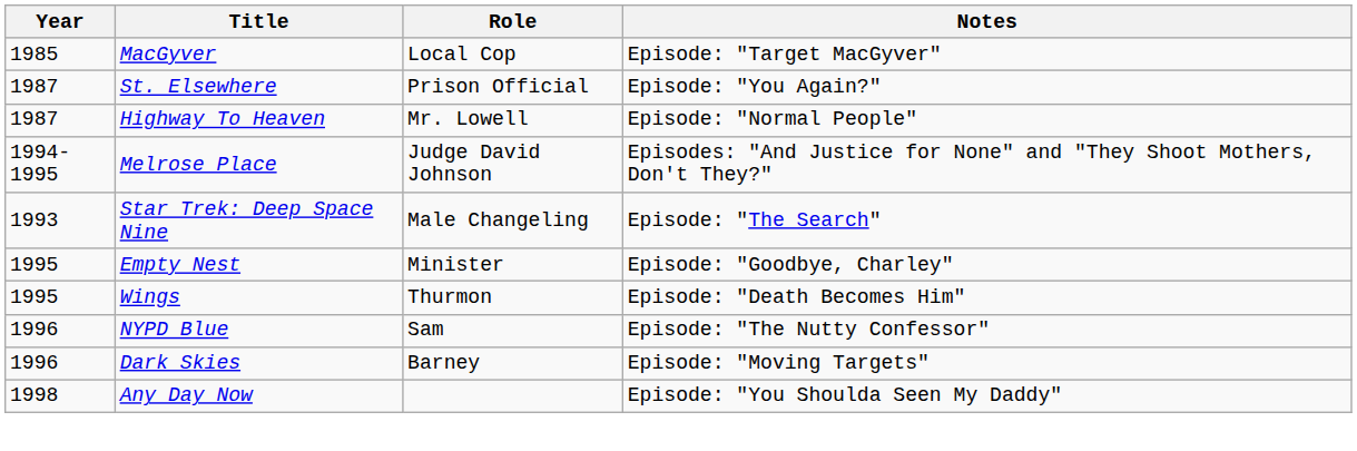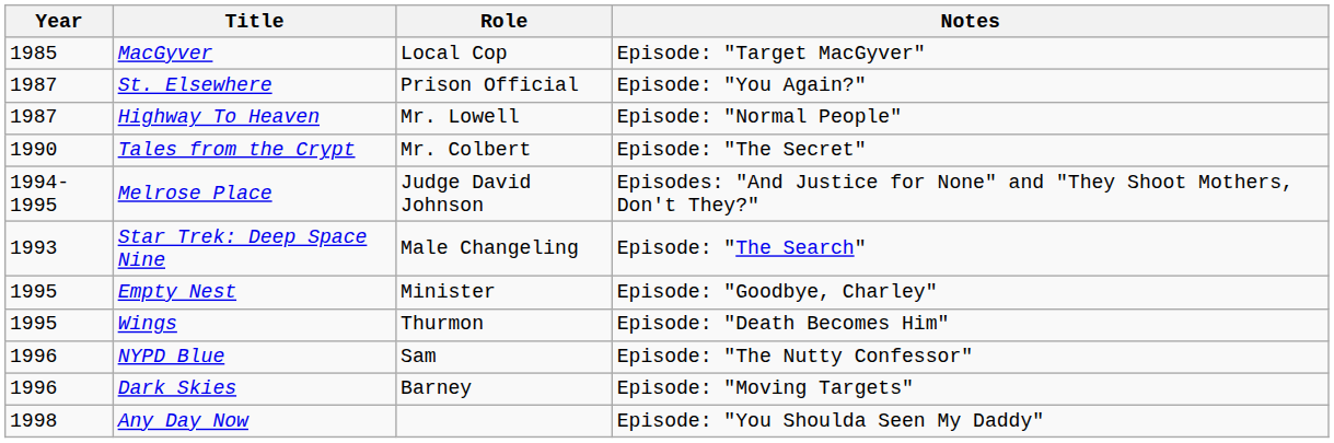 <table class="wikitable sortable">
 <tr>
 <th>Year</th>
 <th>Title</th>
 <th>Role</th>
 <th>Notes</th>
 </tr>
 <tr>
 <td>1985</td>
 <td><em><a href='#'>MacGyver</a></em></td>
 <td>Local Cop</td>
 <td>Episode: "Target MacGyver"</td>
 </tr>
 <tr>
 <td>1987</td>
 <td><em><a href='#'>St. Elsewhere</a></em></td>
 <td>Prison Official</td>
 <td>Episode: "You Again?"</td>
 </tr>
 <tr>
 <td>1987</td>
 <td><em><a href='#'>Highway To Heaven</a></em></td>
 <td>Mr. Lowell</td>
 <td>Episode: "Normal People"</td>
+</tr>
+<tr>
+<td>1990</td>
+<td><em><a href='#'>Tales from the Crypt</a></em></td>
+<td>Mr. Colbert</td>
+<td>Episode: "The Secret"</td>
 </tr>
 <tr>
 <td>1994-1995</td>
 <td><em><a href='#'>Melrose Place</a></em></td>
 <td>Judge David Johnson</td>
 <td>Episodes: "And Justice for None" and "They Shoot Mothers, Don't They?"</td>
 </tr>
 <tr>
 <td>1993</td>
 <td><em><a href='#'>Star Trek: Deep Space Nine</a></em></td>
 <td>Male Changeling</td>
 <td>Episode: "<a href='#'>The Search</a>"</td>
 </tr>
 <tr>
 <td>1995</td>
 <td><em><a href='#'>Empty Nest</a></em></td>
 <td>Minister</td>
 <td>Episode: "Goodbye, Charley"</td>
 </tr>
 <tr>
 <td>1995</td>
 <td><em><a href='#'>Wings</a></em></td>
 <td>Thurmon</td>
 <td>Episode: "Death Becomes Him"</td>
 </tr>
 <tr>
 <td>1996</td>
 <td><em><a href='#'>NYPD Blue</a></em></td>
 <td>Sam</td>
 <td>Episode: "The Nutty Confessor"</td>
 </tr>
 <tr>
 <td>1996</td>
 <td><em><a href='#'>Dark Skies</a></em></td>
 <td>Barney</td>
 <td>Episode: "Moving Targets"</td>
 </tr>
 <tr>
 <td>1998</td>
 <td><em><a href='#'>Any Day Now</a></em></td>
 <td></td>
 <td>Episode: "You Shoulda Seen My Daddy"</td>
 </tr>
 </table>
